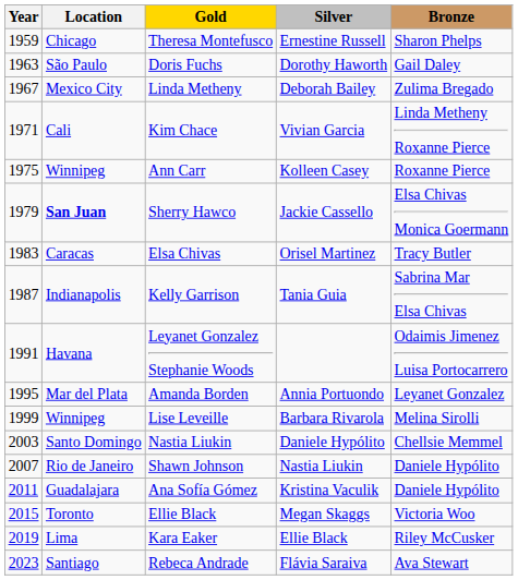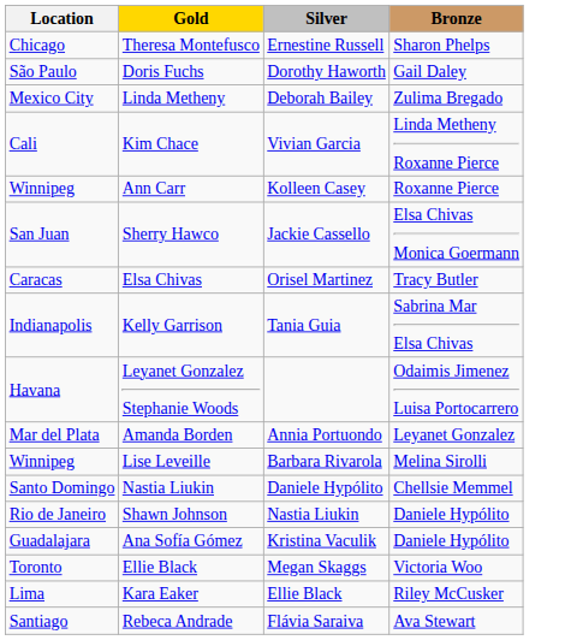 <table class="wikitable">
 <tr>
-<th>Year</th>
 <th>Location</th>
 <th style="background-color:gold;">Gold</th>
 <th style="background-color:silver;">Silver</th>
 <th style="background-color:#cc9966;">Bronze</th>
 </tr>
 <tr>
-<td>1959</td>
 <td> <a href='#'>Chicago</a></td>
 <td> <a href='#'>Theresa Montefusco</a></td>
 <td> <a href='#'>Ernestine Russell</a></td>
 <td> <a href='#'>Sharon Phelps</a></td>
 </tr>
 <tr>
-<td>1963</td>
 <td> <a href='#'>São Paulo</a></td>
 <td> <a href='#'>Doris Fuchs</a></td>
 <td> <a href='#'>Dorothy Haworth</a></td>
 <td> <a href='#'>Gail Daley</a></td>
 </tr>
 <tr>
-<td>1967</td>
 <td> <a href='#'>Mexico City</a></td>
 <td> <a href='#'>Linda Metheny</a></td>
 <td> <a href='#'>Deborah Bailey</a></td>
 <td> <a href='#'>Zulima Bregado</a></td>
 </tr>
 <tr>
-<td>1971</td>
 <td> <a href='#'>Cali</a></td>
 <td> <a href='#'>Kim Chace</a></td>
 <td> <a href='#'>Vivian Garcia</a></td>
 <td> <a href='#'>Linda Metheny</a> <hr>  <a href='#'>Roxanne Pierce</a></td>
 </tr>
 <tr>
-<td>1975</td>
 <td> <a href='#'>Winnipeg</a></td>
 <td> <a href='#'>Ann Carr</a></td>
 <td> <a href='#'>Kolleen Casey</a></td>
 <td> <a href='#'>Roxanne Pierce</a></td>
 </tr>
 <tr>
-<td>1979</td>
-<td><strong> <a href='#'>San Juan</a></strong></td>
+<td> <a href='#'>San Juan</a></td>
 <td> <a href='#'>Sherry Hawco</a></td>
 <td> <a href='#'>Jackie Cassello</a></td>
 <td> <a href='#'>Elsa Chivas</a> <hr>  <a href='#'>Monica Goermann</a></td>
 </tr>
 <tr>
-<td>1983</td>
 <td> <a href='#'>Caracas</a></td>
 <td> <a href='#'>Elsa Chivas</a></td>
 <td> <a href='#'>Orisel Martinez</a></td>
 <td> <a href='#'>Tracy Butler</a></td>
 </tr>
 <tr>
-<td>1987</td>
 <td> <a href='#'>Indianapolis</a></td>
 <td> <a href='#'>Kelly Garrison</a></td>
 <td> <a href='#'>Tania Guia</a></td>
 <td> <a href='#'>Sabrina Mar</a> <hr>  <a href='#'>Elsa Chivas</a></td>
 </tr>
 <tr>
-<td>1991</td>
 <td> <a href='#'>Havana</a></td>
 <td> <a href='#'>Leyanet Gonzalez</a> <hr>  <a href='#'>Stephanie Woods</a></td>
 <td></td>
 <td> <a href='#'>Odaimis Jimenez</a> <hr>  <a href='#'>Luisa Portocarrero</a></td>
 </tr>
 <tr>
-<td>1995</td>
 <td> <a href='#'>Mar del Plata</a></td>
 <td> <a href='#'>Amanda Borden</a></td>
 <td> <a href='#'>Annia Portuondo</a></td>
 <td> <a href='#'>Leyanet Gonzalez</a></td>
 </tr>
 <tr>
-<td>1999</td>
 <td> <a href='#'>Winnipeg</a></td>
 <td> <a href='#'>Lise Leveille</a></td>
 <td> <a href='#'>Barbara Rivarola</a></td>
 <td> <a href='#'>Melina Sirolli</a></td>
 </tr>
 <tr>
-<td>2003</td>
 <td> <a href='#'>Santo Domingo</a></td>
 <td> <a href='#'>Nastia Liukin</a></td>
 <td> <a href='#'>Daniele Hypólito</a></td>
 <td> <a href='#'>Chellsie Memmel</a></td>
 </tr>
 <tr>
-<td>2007</td>
 <td> <a href='#'>Rio de Janeiro</a></td>
 <td> <a href='#'>Shawn Johnson</a></td>
 <td> <a href='#'>Nastia Liukin</a></td>
 <td> <a href='#'>Daniele Hypólito</a></td>
 </tr>
 <tr>
-<td><a href='#'>2011</a></td>
 <td> <a href='#'>Guadalajara</a></td>
 <td> <a href='#'>Ana Sofía Gómez</a></td>
 <td> <a href='#'>Kristina Vaculik</a></td>
 <td> <a href='#'>Daniele Hypólito</a></td>
 </tr>
 <tr>
-<td><a href='#'>2015</a></td>
 <td> <a href='#'>Toronto</a></td>
 <td> <a href='#'>Ellie Black</a></td>
 <td> <a href='#'>Megan Skaggs</a></td>
 <td> <a href='#'>Victoria Woo</a></td>
 </tr>
 <tr>
-<td><a href='#'>2019</a></td>
 <td> <a href='#'>Lima</a></td>
 <td> <a href='#'>Kara Eaker</a></td>
 <td> <a href='#'>Ellie Black</a></td>
 <td> <a href='#'>Riley McCusker</a></td>
 </tr>
 <tr>
-<td><a href='#'>2023</a></td>
 <td> <a href='#'>Santiago</a></td>
 <td> <a href='#'>Rebeca Andrade</a></td>
 <td> <a href='#'>Flávia Saraiva</a></td>
 <td> <a href='#'>Ava Stewart</a></td>
 </tr>
 </table>
